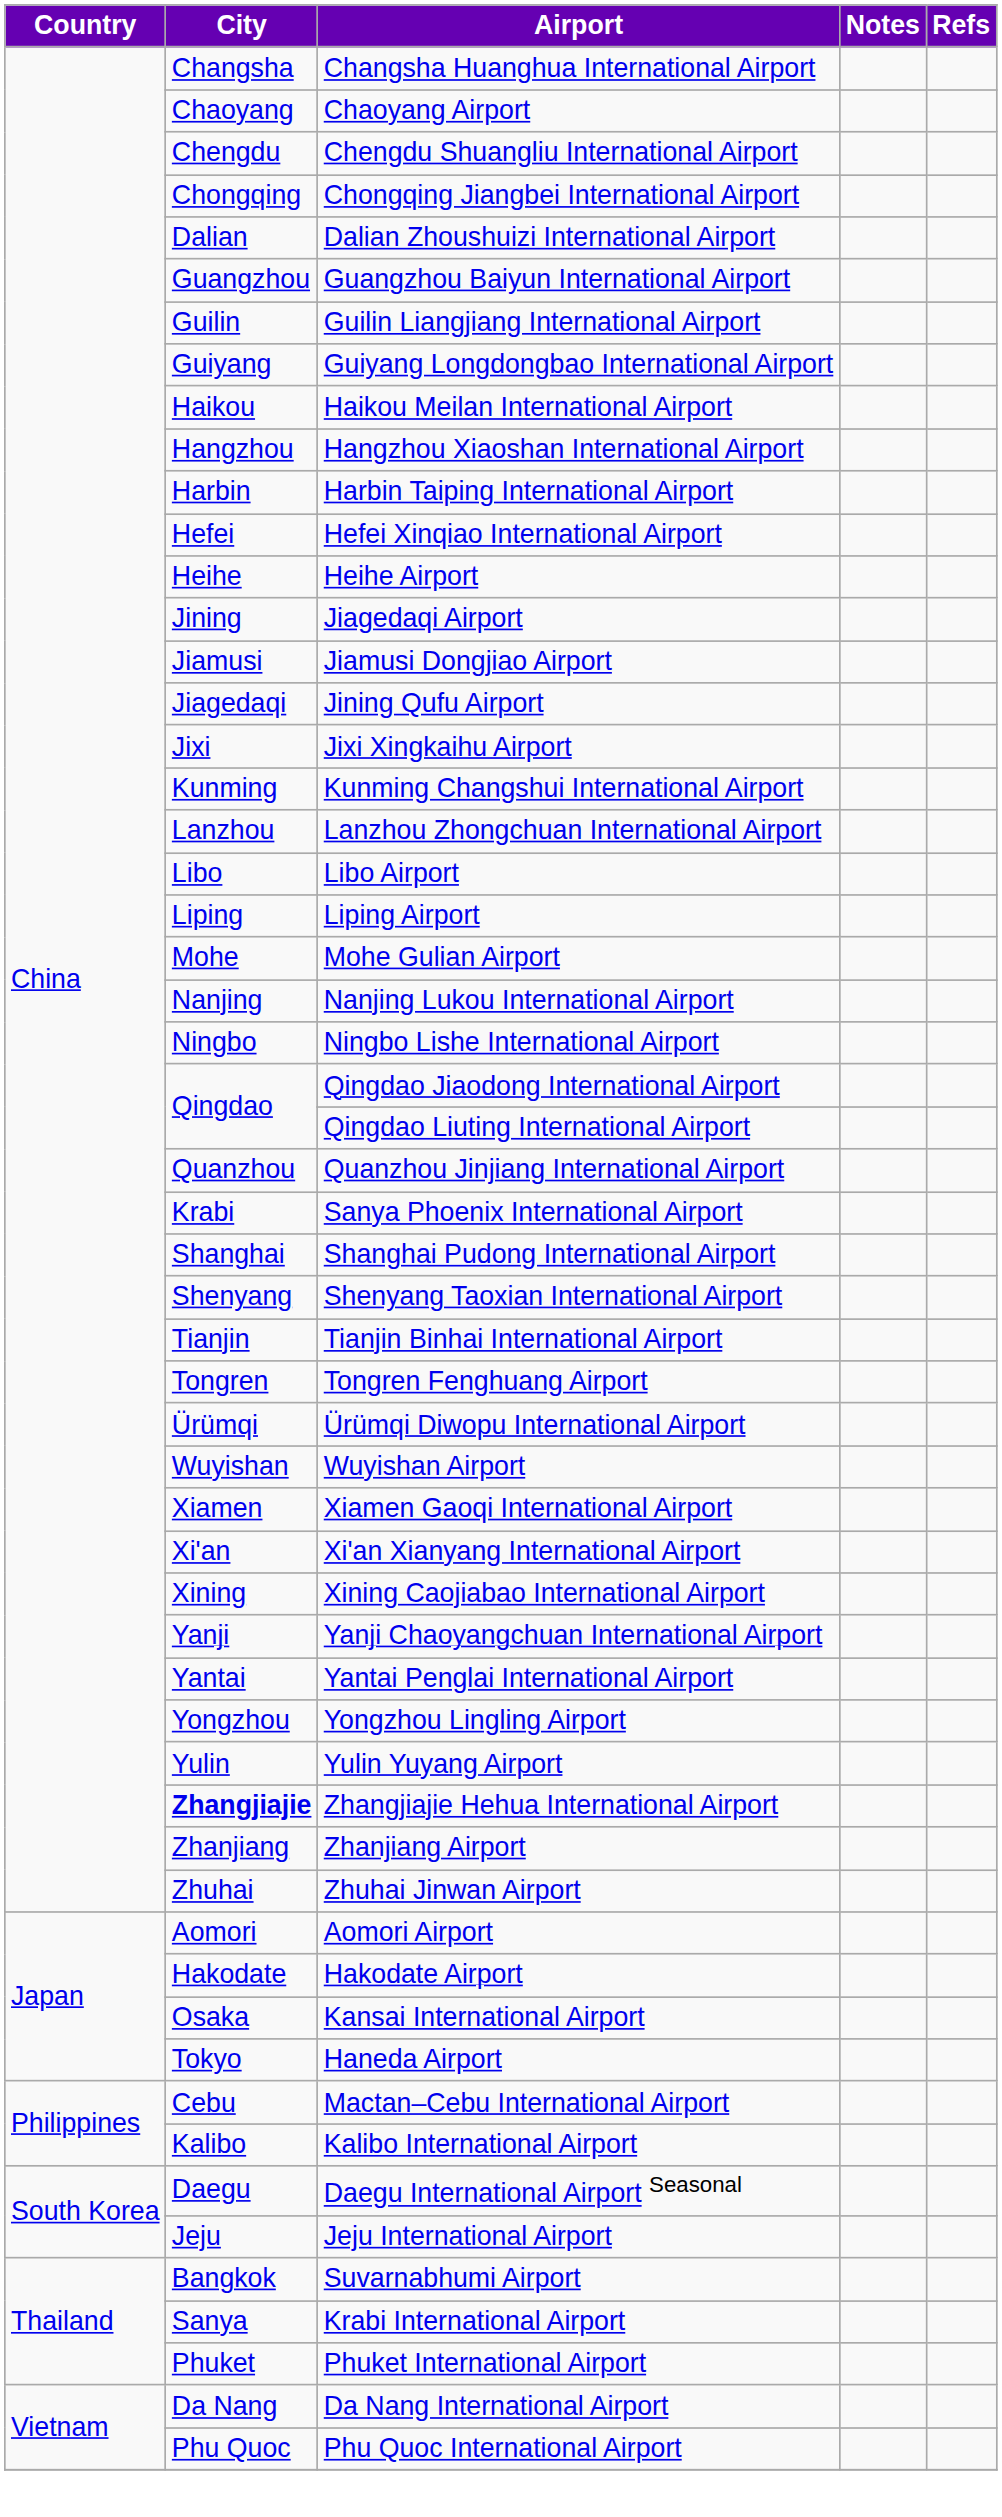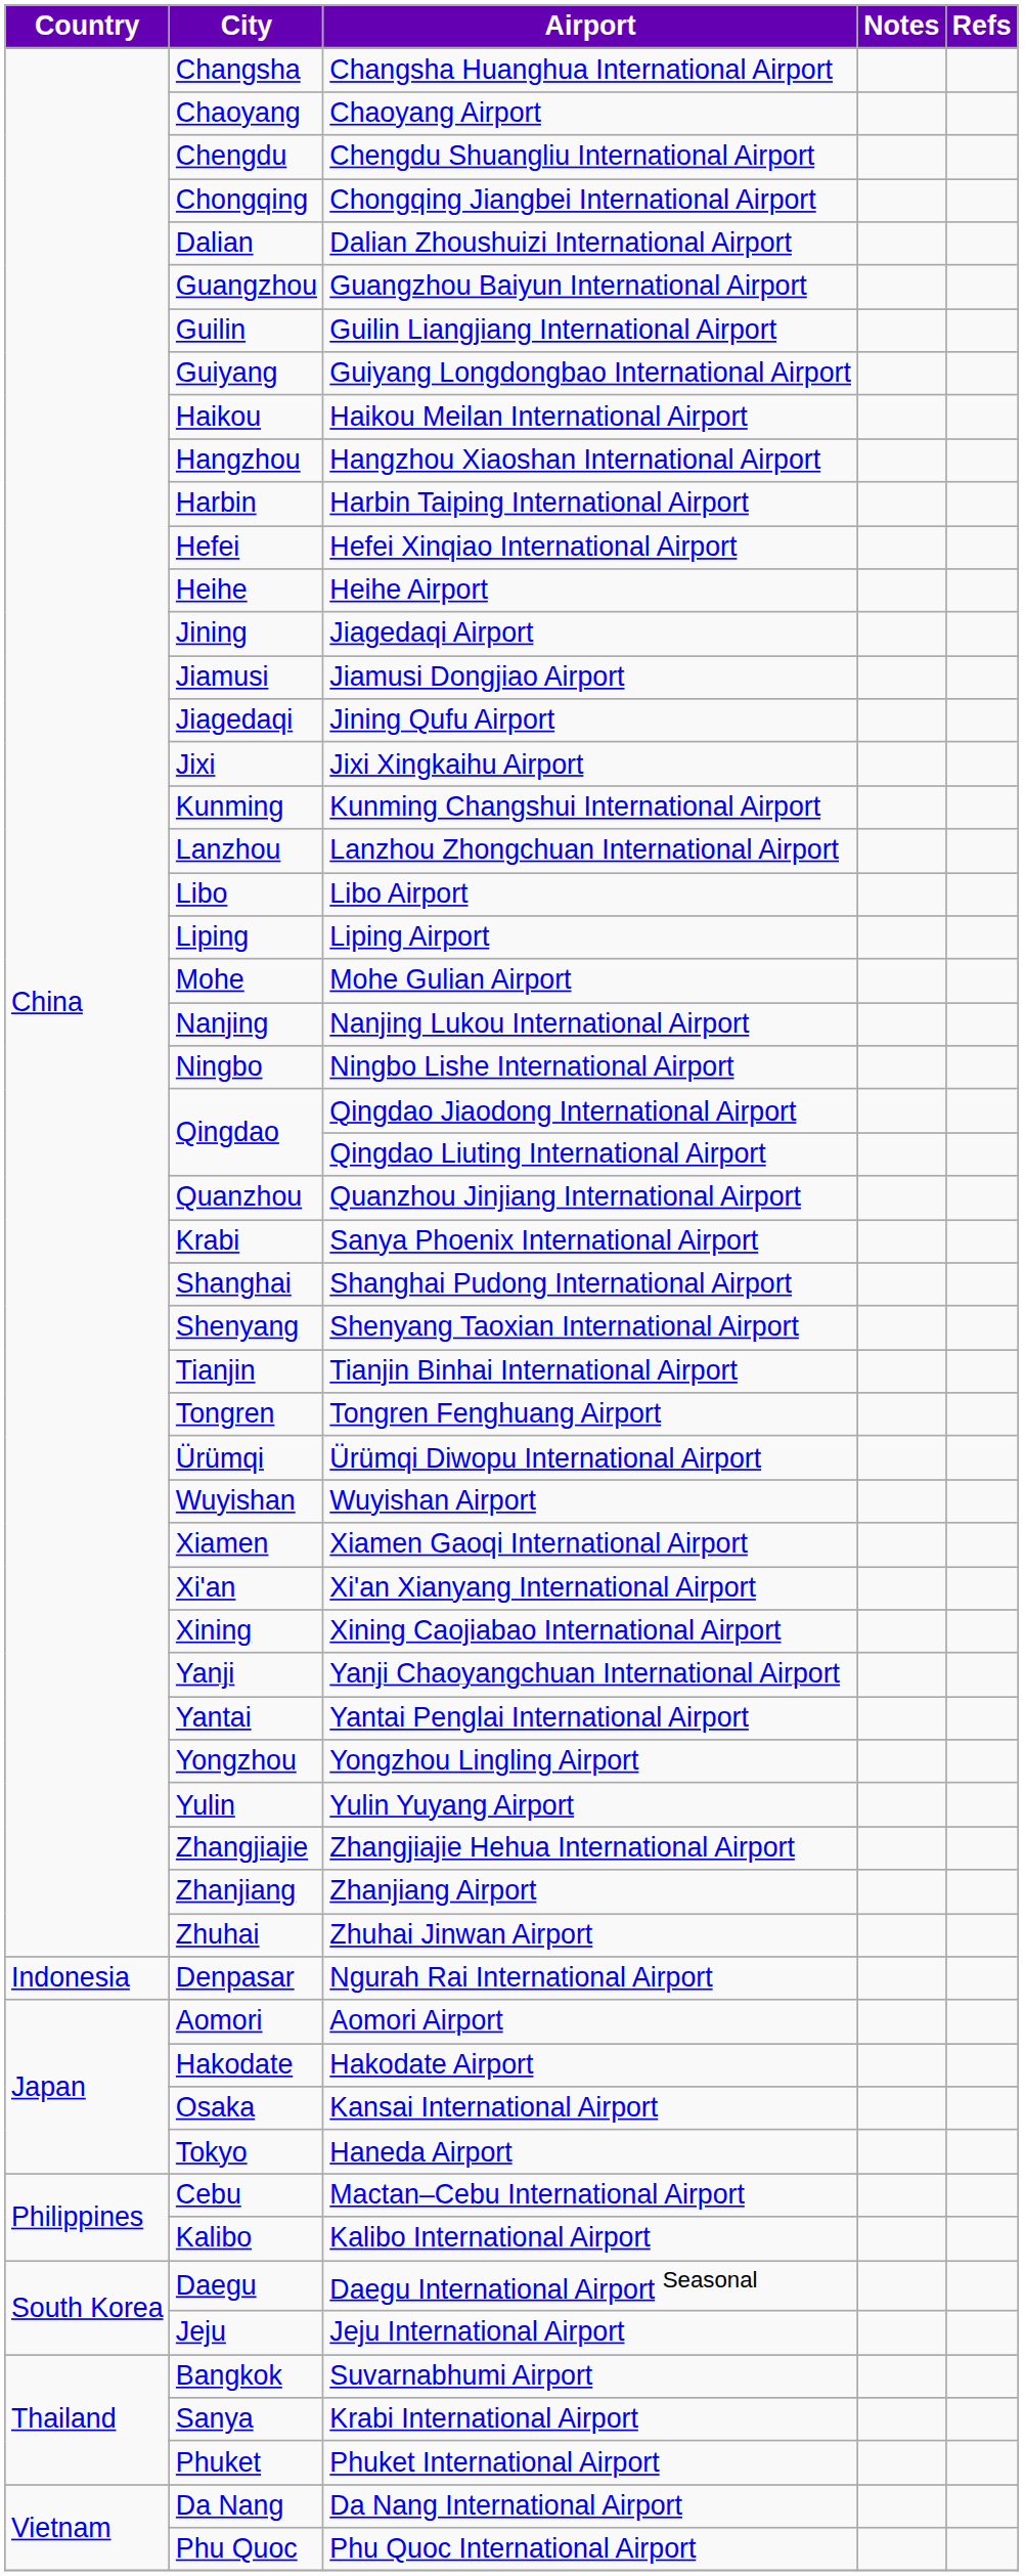 <table class="sortable wikitable">
 <tr>
 <th style="background:#6500B2;color: white">Country</th>
 <th style="background:#6500B2;color: white">City</th>
 <th style="background:#6500B2;color: white">Airport</th>
 <th style="background:#6500B2;color: white">Notes</th>
 <th style="background:#6500B2;color: white">Refs</th>
 </tr>
 <tr>
 <td rowspan="44"><a href='#'>China</a></td>
 <td><a href='#'>Changsha</a></td>
 <td><a href='#'>Changsha Huanghua International Airport</a></td>
 <td></td>
 <td align=center></td>
 </tr>
 <tr>
 <td><a href='#'>Chaoyang</a></td>
 <td><a href='#'>Chaoyang Airport</a></td>
 <td align=center></td>
 <td align=center></td>
 </tr>
 <tr>
 <td><a href='#'>Chengdu</a></td>
 <td><a href='#'>Chengdu Shuangliu International Airport</a></td>
 <td align=center></td>
 <td align=center></td>
 </tr>
 <tr>
 <td><a href='#'>Chongqing</a></td>
 <td><a href='#'>Chongqing Jiangbei International Airport</a></td>
 <td align=center></td>
 <td align=center></td>
 </tr>
 <tr>
 <td><a href='#'>Dalian</a></td>
 <td><a href='#'>Dalian Zhoushuizi International Airport</a></td>
 <td align=center></td>
 <td align=center></td>
 </tr>
 <tr>
 <td><a href='#'>Guangzhou</a></td>
 <td><a href='#'>Guangzhou Baiyun International Airport</a></td>
 <td align=center></td>
 <td align=center></td>
 </tr>
 <tr>
 <td><a href='#'>Guilin</a></td>
 <td><a href='#'>Guilin Liangjiang International Airport</a></td>
 <td align=center></td>
 <td align=center></td>
 </tr>
 <tr>
 <td><a href='#'>Guiyang</a></td>
 <td><a href='#'>Guiyang Longdongbao International Airport</a></td>
 <td align=center></td>
 <td align=center></td>
 </tr>
 <tr>
 <td><a href='#'>Haikou</a></td>
 <td><a href='#'>Haikou Meilan International Airport</a></td>
 <td align=center></td>
 <td align=center></td>
 </tr>
 <tr>
 <td><a href='#'>Hangzhou</a></td>
 <td><a href='#'>Hangzhou Xiaoshan International Airport</a></td>
 <td align=center></td>
 <td align=center></td>
 </tr>
 <tr>
 <td><a href='#'>Harbin</a></td>
 <td><a href='#'>Harbin Taiping International Airport</a></td>
 <td align=center></td>
 <td align=center></td>
 </tr>
 <tr>
 <td><a href='#'>Hefei</a></td>
 <td><a href='#'>Hefei Xinqiao International Airport</a></td>
 <td align=center></td>
 <td align=center></td>
 </tr>
 <tr>
 <td><a href='#'>Heihe</a></td>
 <td><a href='#'>Heihe Airport</a></td>
 <td align=center></td>
 <td align=center></td>
 </tr>
 <tr>
 <td><a href='#'>Jining</a></td>
 <td><a href='#'>Jiagedaqi Airport</a></td>
 <td align=center></td>
 <td align=center></td>
 </tr>
 <tr>
 <td><a href='#'>Jiamusi</a></td>
 <td><a href='#'>Jiamusi Dongjiao Airport</a></td>
 <td align=center></td>
 <td align=center></td>
 </tr>
 <tr>
 <td><a href='#'>Jiagedaqi</a></td>
 <td><a href='#'>Jining Qufu Airport</a></td>
 <td align=center></td>
 <td align=center></td>
 </tr>
 <tr>
 <td><a href='#'>Jixi</a></td>
 <td><a href='#'>Jixi Xingkaihu Airport</a></td>
 <td align=center></td>
 <td align=center></td>
 </tr>
 <tr>
 <td><a href='#'>Kunming</a></td>
 <td><a href='#'>Kunming Changshui International Airport</a></td>
 <td align=center></td>
 <td align=center></td>
 </tr>
 <tr>
 <td><a href='#'>Lanzhou</a></td>
 <td><a href='#'>Lanzhou Zhongchuan International Airport</a></td>
 <td align=center></td>
 <td align=center></td>
 </tr>
 <tr>
 <td><a href='#'>Libo</a></td>
 <td><a href='#'>Libo Airport</a></td>
 <td align=center></td>
 <td align=center></td>
 </tr>
 <tr>
 <td><a href='#'>Liping</a></td>
 <td><a href='#'>Liping Airport</a></td>
 <td align=center></td>
 <td align=center></td>
 </tr>
 <tr>
 <td><a href='#'>Mohe</a></td>
 <td><a href='#'>Mohe Gulian Airport</a></td>
 <td align=center></td>
 <td align=center></td>
 </tr>
 <tr>
 <td><a href='#'>Nanjing</a></td>
 <td><a href='#'>Nanjing Lukou International Airport</a></td>
 <td align=center></td>
 <td align=center></td>
 </tr>
 <tr>
 <td><a href='#'>Ningbo</a></td>
 <td><a href='#'>Ningbo Lishe International Airport</a></td>
 <td align=center></td>
 <td align=center></td>
 </tr>
 <tr>
 <td rowspan="2"><a href='#'>Qingdao</a></td>
 <td><a href='#'>Qingdao Jiaodong International Airport</a></td>
 <td align=center></td>
 <td align=center></td>
 </tr>
 <tr>
 <td><a href='#'>Qingdao Liuting International Airport</a></td>
 <td></td>
 <td align=center></td>
 </tr>
 <tr>
 <td><a href='#'>Quanzhou</a></td>
 <td><a href='#'>Quanzhou Jinjiang International Airport</a></td>
 <td align=center></td>
 <td align=center></td>
 </tr>
 <tr>
 <td><a href='#'>Krabi</a></td>
 <td><a href='#'>Sanya Phoenix International Airport</a></td>
 <td align=center></td>
 <td align=center></td>
 </tr>
 <tr>
 <td><a href='#'>Shanghai</a></td>
 <td><a href='#'>Shanghai Pudong International Airport</a></td>
 <td align=center></td>
 <td align=center></td>
 </tr>
 <tr>
 <td><a href='#'>Shenyang</a></td>
 <td><a href='#'>Shenyang Taoxian International Airport</a></td>
 <td align=center></td>
 <td align=center></td>
 </tr>
 <tr>
 <td><a href='#'>Tianjin</a></td>
 <td><a href='#'>Tianjin Binhai International Airport</a></td>
 <td></td>
 <td align=center></td>
 </tr>
 <tr>
 <td><a href='#'>Tongren</a></td>
 <td><a href='#'>Tongren Fenghuang Airport</a></td>
 <td align=center></td>
 <td align=center></td>
 </tr>
 <tr>
 <td><a href='#'>Ürümqi</a></td>
 <td><a href='#'>Ürümqi Diwopu International Airport</a></td>
 <td align=center></td>
 <td align=center></td>
 </tr>
 <tr>
 <td><a href='#'>Wuyishan</a></td>
 <td><a href='#'>Wuyishan Airport</a></td>
 <td align=center></td>
 <td align=center></td>
 </tr>
 <tr>
 <td><a href='#'>Xiamen</a></td>
 <td><a href='#'>Xiamen Gaoqi International Airport</a></td>
 <td align=center></td>
 <td align=center></td>
 </tr>
 <tr>
 <td><a href='#'>Xi'an</a></td>
 <td><a href='#'>Xi'an Xianyang International Airport</a></td>
 <td></td>
 <td align=center></td>
 </tr>
 <tr>
 <td><a href='#'>Xining</a></td>
 <td><a href='#'>Xining Caojiabao International Airport</a></td>
 <td align=center></td>
 <td align=center></td>
 </tr>
 <tr>
 <td><a href='#'>Yanji</a></td>
 <td><a href='#'>Yanji Chaoyangchuan International Airport</a></td>
 <td align=center></td>
 <td align=center></td>
 </tr>
 <tr>
 <td><a href='#'>Yantai</a></td>
 <td><a href='#'>Yantai Penglai International Airport</a></td>
 <td align=center></td>
 <td align=center></td>
 </tr>
 <tr>
 <td><a href='#'>Yongzhou</a></td>
 <td><a href='#'>Yongzhou Lingling Airport</a></td>
 <td align=center></td>
 <td align=center></td>
 </tr>
 <tr>
 <td><a href='#'>Yulin</a></td>
 <td><a href='#'>Yulin Yuyang Airport</a></td>
 <td align=center></td>
 <td align=center></td>
 </tr>
 <tr>
-<td><strong><a href='#'>Zhangjiajie</a></strong></td>
+<td><a href='#'>Zhangjiajie</a></td>
 <td><a href='#'>Zhangjiajie Hehua International Airport</a></td>
 <td align=center></td>
 <td align=center></td>
 </tr>
 <tr>
 <td><a href='#'>Zhanjiang</a></td>
 <td><a href='#'>Zhanjiang Airport</a></td>
 <td align=center></td>
 <td align=center></td>
 </tr>
 <tr>
 <td><a href='#'>Zhuhai</a></td>
 <td><a href='#'>Zhuhai Jinwan Airport</a></td>
+<td align=center></td>
+<td align=center></td>
+</tr>
+<tr>
+<td><a href='#'>Indonesia</a></td>
+<td><a href='#'>Denpasar</a></td>
+<td><a href='#'>Ngurah Rai International Airport</a></td>
 <td align=center></td>
 <td align=center></td>
 </tr>
 <tr>
 <td rowspan="4"><a href='#'>Japan</a></td>
 <td><a href='#'>Aomori</a></td>
 <td><a href='#'>Aomori Airport</a></td>
 <td align=center></td>
 <td align=center></td>
 </tr>
 <tr>
 <td><a href='#'>Hakodate</a></td>
 <td><a href='#'>Hakodate Airport</a></td>
 <td align=center></td>
 <td align=center></td>
 </tr>
 <tr>
 <td><a href='#'>Osaka</a></td>
 <td><a href='#'>Kansai International Airport</a></td>
 <td align=center></td>
 <td align=center></td>
 </tr>
 <tr>
 <td><a href='#'>Tokyo</a></td>
 <td><a href='#'>Haneda Airport</a></td>
 <td align=center></td>
 <td align=center></td>
 </tr>
 <tr>
 <td rowspan="2"><a href='#'>Philippines</a></td>
 <td><a href='#'>Cebu</a></td>
 <td><a href='#'>Mactan–Cebu International Airport</a></td>
 <td></td>
 <td align=center></td>
 </tr>
 <tr>
 <td><a href='#'>Kalibo</a></td>
 <td><a href='#'>Kalibo International Airport</a></td>
 <td align=center></td>
 <td align=center></td>
 </tr>
 <tr>
 <td rowspan="2"><a href='#'>South Korea</a></td>
 <td><a href='#'>Daegu</a></td>
 <td><a href='#'>Daegu International Airport</a> <sup>Seasonal</sup></td>
 <td></td>
 <td align=center></td>
 </tr>
 <tr>
 <td><a href='#'>Jeju</a></td>
 <td><a href='#'>Jeju International Airport</a></td>
 <td align=center></td>
 <td align=center></td>
 </tr>
 <tr>
 <td rowspan="3"><a href='#'>Thailand</a></td>
 <td><a href='#'>Bangkok</a></td>
 <td><a href='#'>Suvarnabhumi Airport</a></td>
 <td align=center></td>
 <td align=center></td>
 </tr>
 <tr>
 <td><a href='#'>Sanya</a></td>
 <td><a href='#'>Krabi International Airport</a></td>
 <td align=center></td>
 <td align=center></td>
 </tr>
 <tr>
 <td><a href='#'>Phuket</a></td>
 <td><a href='#'>Phuket International Airport</a></td>
 <td align=center></td>
 <td align=center></td>
 </tr>
 <tr>
 <td rowspan="2"><a href='#'>Vietnam</a></td>
 <td><a href='#'>Da Nang</a></td>
 <td><a href='#'>Da Nang International Airport</a></td>
 <td align=center></td>
 <td align=center></td>
 </tr>
 <tr>
 <td><a href='#'>Phu Quoc</a></td>
 <td><a href='#'>Phu Quoc International Airport</a></td>
 <td align=center></td>
 <td align=center></td>
 </tr>
 <tr>
 </tr>
 </table>
